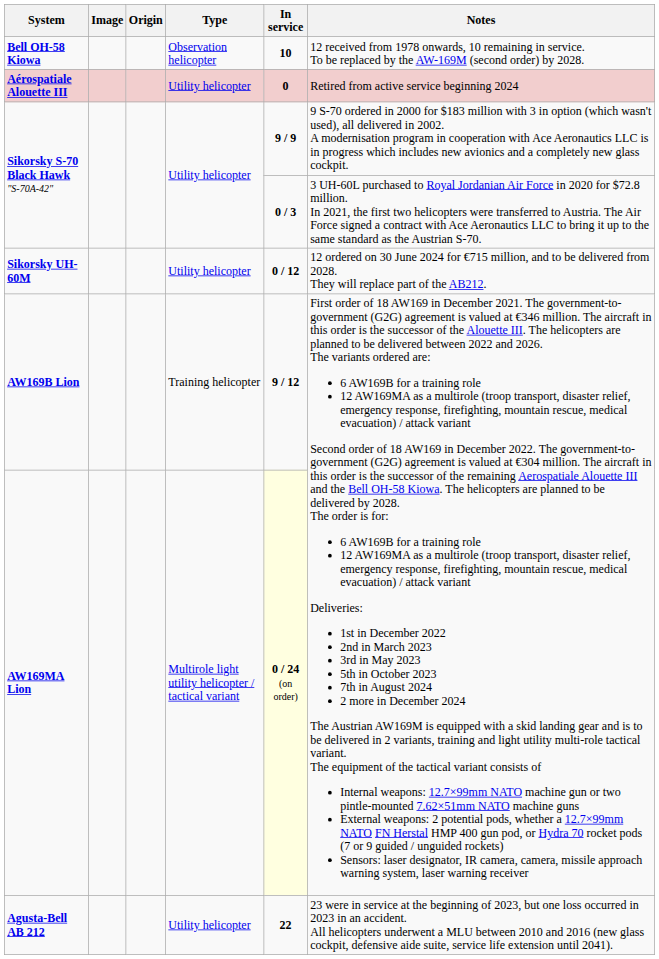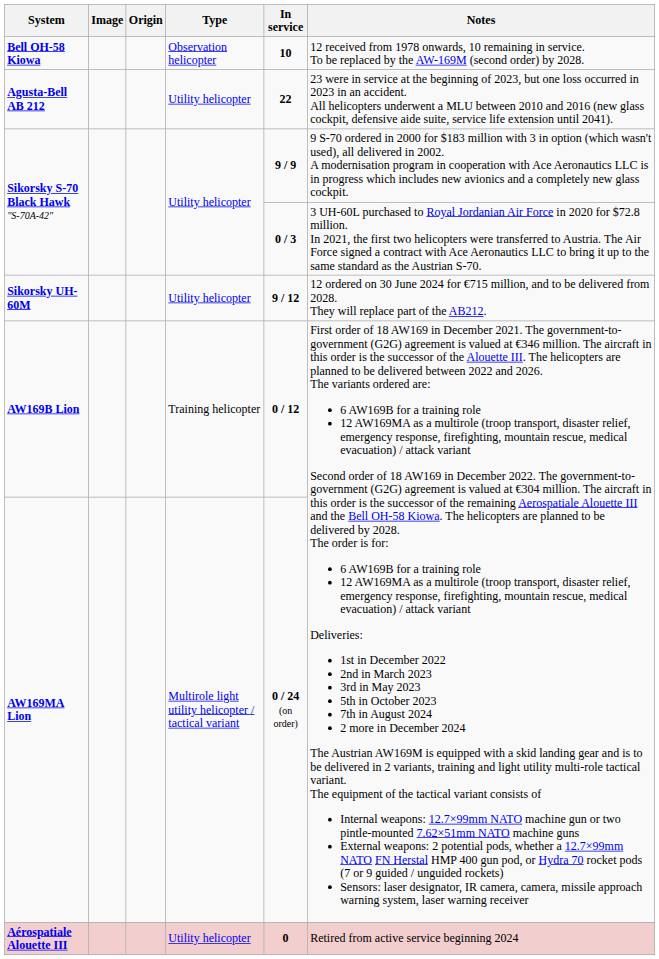 <table class="wikitable">
 <tr>
 <th>System</th>
 <th>Image</th>
 <th>Origin</th>
 <th>Type</th>
 <th>In service</th>
 <th>Notes</th>
 </tr>
 <tr>
 <td><strong><a href='#'>Bell OH-58 Kiowa</a></strong></td>
 <td style="text-align: center; "></td>
 <td></td>
 <td><a href='#'>Observation helicopter</a></td>
 <td style="text-align: center; "><strong>10</strong></td>
 <td>12 received from 1978 onwards, 10 remaining in service.<br>To be replaced by the <a href='#'>AW-169M</a> (second order) by 2028.</td>
 </tr>
 <tr>
-<td style="background: #F2CECE;"><strong><a href='#'>Aérospatiale Alouette III</a></strong></td>
-<td style="background: #F2CECE;text-align: center"></td>
-<td style="background: #F2CECE;"></td>
-<td style="background: #F2CECE;"><a href='#'>Utility helicopter</a></td>
-<td style="background: #F2CECE;text-align: center"><strong>0</strong></td>
-<td style="background: #F2CECE;">Retired from active service beginning 2024</td>
+<td><a href='#'><strong>Agusta-Bell AB 212</strong></a></td>
+<td style="text-align: center; "></td>
+<td><br><br></td>
+<td><a href='#'>Utility helicopter</a></td>
+<td style="text-align: center; "><strong>22</strong></td>
+<td>23 were in service at the beginning of 2023, but one loss occurred in 2023 in an accident.<br>All helicopters underwent a MLU between 2010 and 2016 (new glass cockpit, defensive aide suite, service life extension until 2041).</td>
 </tr>
 <tr>
 <td rowspan="2"><a href='#'><strong>Sikorsky S-70 Black Hawk</strong></a><br><em><small>"S-70A-42"</small></em></td>
 <td rowspan="2" style="text-align: center; "></td>
 <td rowspan="2"></td>
 <td rowspan="2"><a href='#'>Utility helicopter</a></td>
 <td style="text-align: center; "><strong>9 / 9</strong></td>
 <td>9 S-70 ordered in 2000 for $183 million with 3 in option (which wasn't used), all delivered in 2002.<br>A modernisation program in cooperation with Ace Aeronautics LLC is in progress which includes new avionics and a completely new glass cockpit.</td>
 </tr>
 <tr>
 <td style="text-align: center; "><strong>0 / 3</strong><br><strong></strong></td>
 <td>3 UH-60L purchased to <a href='#'>Royal Jordanian Air Force</a> in 2020 for $72.8 million.<br>In 2021, the first two helicopters were transferred to Austria. The Air Force signed a contract with Ace Aeronautics LLC to bring it up to the same standard as the Austrian S-70.</td>
 </tr>
 <tr>
 <td><a href='#'><strong>Sikorsky UH-60M</strong></a></td>
 <td style="text-align: center; "></td>
 <td></td>
 <td><a href='#'>Utility helicopter</a></td>
-<td style="text-align: center; "><strong>0 / 12</strong><br></td>
+<td style="text-align: center; "><strong>9 / 12</strong><br></td>
 <td>12 ordered on 30 June 2024 for €715 million, and to be delivered from 2028.<br>They will replace part of the <a href='#'>AB212</a>.</td>
 </tr>
 <tr>
 <td><a href='#'><strong>AW169B Lion</strong></a></td>
 <td style="text-align: center; "></td>
 <td></td>
 <td>Training helicopter</td>
-<td style="text-align: center; "><strong>9 / 12</strong><br></td>
+<td style="text-align: center; "><strong>0 / 12</strong><br></td>
 <td rowspan="2">First order of 18 AW169 in December 2021. The government-to-government (G2G) agreement is valued at €346 million. The aircraft in this order is the successor of the <a href='#'>Alouette III</a>. The helicopters are planned to be delivered between 2022 and 2026.<br>The variants ordered are:<ul><li>6 AW169B for a training role</li><li>12 AW169MA as a multirole (troop transport, disaster relief, emergency response, firefighting, mountain rescue, medical evacuation)  / attack variant</li></ul>Second order of 18 AW169 in December 2022. The government-to-government (G2G) agreement is valued at €304 million. The aircraft in this order is the successor of the remaining <a href='#'>Aerospatiale Alouette III</a> and the <a href='#'>Bell OH-58 Kiowa</a>. The helicopters are planned to be delivered by 2028.<br>The order is for:<ul><li>6 AW169B for a training role</li><li>12 AW169MA as a multirole (troop transport, disaster relief, emergency response, firefighting, mountain rescue, medical evacuation)  / attack variant</li></ul>Deliveries:<ul><li>1st in December 2022</li><li>2nd in March 2023</li><li>3rd in May 2023</li><li>5th in October 2023</li><li>7th in August 2024</li><li>2 more in December 2024</li></ul>The Austrian AW169M is equipped with a skid landing gear and is to be delivered in 2 variants, training and light utility multi-role tactical variant.<br>The equipment of the tactical variant consists of<ul><li>Internal weapons: <a href='#'>12.7×99mm NATO</a> machine gun or two pintle-mounted <a href='#'>7.62×51mm NATO</a> machine guns</li><li>External weapons: 2 potential pods, whether a <a href='#'>12.7×99mm NATO</a> <a href='#'>FN Herstal</a> HMP 400 gun pod, or <a href='#'>Hydra 70</a> rocket pods (7 or 9 guided / unguided rockets)</li><li>Sensors: laser designator, IR camera, camera, missile approach warning system, laser warning receiver</li></ul></td>
 </tr>
 <tr>
 <td><a href='#'><strong>AW169MA Lion</strong></a></td>
 <td style="text-align: center; "></td>
 <td></td>
 <td><a href='#'>Multirole light utility helicopter / tactical variant</a></td>
-<td style="background: lightyellow; text-align: center; "><strong>0 / 24</strong><br><small>(on order)</small></td>
+<td style="text-align: center; "><strong>0 / 24</strong><br><small>(on order)</small></td>
 </tr>
 <tr>
-<td><a href='#'><strong>Agusta-Bell AB 212</strong></a></td>
-<td style="text-align: center; "></td>
-<td><br><br></td>
-<td><a href='#'>Utility helicopter</a></td>
-<td style="text-align: center; "><strong>22</strong></td>
-<td>23 were in service at the beginning of 2023, but one loss occurred in 2023 in an accident.<br>All helicopters underwent a MLU between 2010 and 2016 (new glass cockpit, defensive aide suite, service life extension until 2041).</td>
+<td style="background: #F2CECE;"><strong><a href='#'>Aérospatiale Alouette III</a></strong></td>
+<td style="background: #F2CECE;text-align: center"></td>
+<td style="background: #F2CECE;"></td>
+<td style="background: #F2CECE;"><a href='#'>Utility helicopter</a></td>
+<td style="background: #F2CECE;text-align: center"><strong>0</strong></td>
+<td style="background: #F2CECE;">Retired from active service beginning 2024</td>
 </tr>
 </table>
